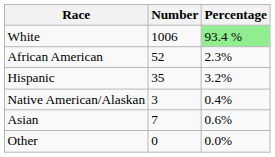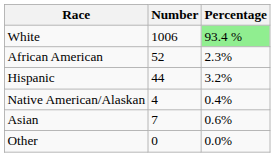 <table class="wikitable">
 <tr>
 <th>Race</th>
 <th>Number</th>
 <th>Percentage</th>
 </tr>
 <tr>
 <td>White</td>
 <td>1006</td>
 <td style="background: lightgreen;">93.4 %</td>
 </tr>
 <tr>
 <td>African American</td>
 <td>52</td>
 <td>2.3%</td>
 </tr>
 <tr>
 <td>Hispanic</td>
-<td>35</td>
+<td>44</td>
 <td>3.2%</td>
 </tr>
 <tr>
 <td>Native American/Alaskan</td>
-<td>3</td>
+<td>4</td>
 <td>0.4%</td>
 </tr>
 <tr>
 <td>Asian</td>
 <td>7</td>
 <td>0.6%</td>
 </tr>
 <tr>
 <td>Other</td>
 <td>0</td>
 <td>0.0%</td>
 </tr>
 </table>
